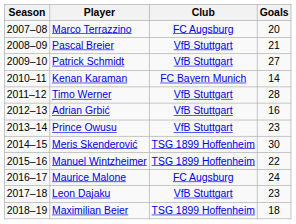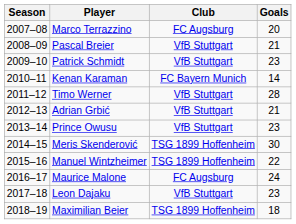 <table class="wikitable sortable">
 <tr>
 <th>Season</th>
 <th>Player</th>
 <th>Club</th>
 <th>Goals</th>
 </tr>
 <tr align="center">
 <td align="left">2007–08</td>
 <td align="left"> <a href='#'>Marco Terrazzino</a></td>
 <td><a href='#'>FC Augsburg</a></td>
 <td>20</td>
 </tr>
 <tr align="center">
 <td align="left">2008–09</td>
 <td align="left"> <a href='#'>Pascal Breier</a></td>
 <td><a href='#'>VfB Stuttgart</a></td>
 <td>21</td>
 </tr>
 <tr align="center">
 <td align="left">2009–10</td>
 <td align="left"> <a href='#'>Patrick Schmidt</a></td>
 <td><a href='#'>VfB Stuttgart</a></td>
-<td>27</td>
+<td>23</td>
 </tr>
 <tr align="center">
 <td align="left">2010–11</td>
 <td align="left"> <a href='#'>Kenan Karaman</a></td>
 <td><a href='#'>FC Bayern Munich</a></td>
 <td>14</td>
 </tr>
 <tr align="center">
 <td align="left">2011–12</td>
 <td align="left"> <a href='#'>Timo Werner</a></td>
 <td><a href='#'>VfB Stuttgart</a></td>
 <td>28</td>
 </tr>
 <tr align="center">
 <td align="left">2012–13</td>
 <td align="left"> <a href='#'>Adrian Grbić</a></td>
 <td><a href='#'>VfB Stuttgart</a></td>
-<td>16</td>
+<td>21</td>
 </tr>
 <tr align="center">
 <td align="left">2013–14</td>
 <td align="left"> <a href='#'>Prince Owusu</a></td>
 <td><a href='#'>VfB Stuttgart</a></td>
 <td>23</td>
 </tr>
 <tr align="center">
 <td align="left">2014–15</td>
 <td align="left"> <a href='#'>Meris Skenderović</a></td>
 <td><a href='#'>TSG 1899 Hoffenheim</a></td>
 <td>30</td>
 </tr>
 <tr align="center">
 <td align="left">2015–16</td>
 <td align="left"> <a href='#'>Manuel Wintzheimer</a></td>
 <td><a href='#'>TSG 1899 Hoffenheim</a></td>
 <td>22</td>
 </tr>
 <tr align="center">
 <td align="left">2016–17</td>
 <td align="left"> <a href='#'>Maurice Malone</a></td>
 <td><a href='#'>FC Augsburg</a></td>
 <td>24</td>
 </tr>
 <tr align="center">
 <td align="left">2017–18</td>
 <td align="left"> <a href='#'>Leon Dajaku</a></td>
 <td><a href='#'>VfB Stuttgart</a></td>
 <td>23</td>
 </tr>
 <tr align="center">
 <td align="left">2018–19</td>
 <td align="left"> <a href='#'>Maximilian Beier</a></td>
 <td><a href='#'>TSG 1899 Hoffenheim</a></td>
 <td>18</td>
 </tr>
 </table>
